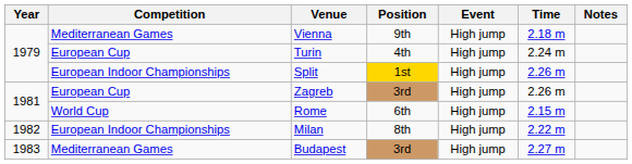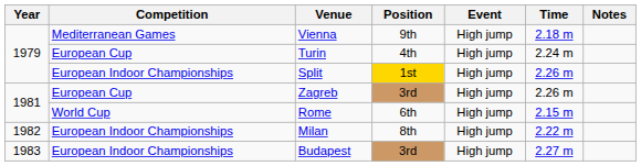 <table class="wikitable sortable" width=58% style="font-size:90%; text-align:center;">
 <tr>
 <th>Year</th>
 <th>Competition</th>
 <th>Venue</th>
 <th>Position</th>
 <th>Event</th>
 <th>Time</th>
 <th>Notes</th>
 </tr>
 <tr>
 <td rowspan=3>1979</td>
 <td align=left><a href='#'>Mediterranean Games</a></td>
 <td align=left> <a href='#'>Vienna</a></td>
 <td>9th</td>
 <td>High jump</td>
 <td><a href='#'>2.18 m</a></td>
 <td></td>
 </tr>
 <tr>
 <td align=left><a href='#'>European Cup</a></td>
 <td align=left> <a href='#'>Turin</a></td>
 <td>4th</td>
 <td>High jump</td>
 <td>2.24 m</td>
 <td></td>
 </tr>
 <tr>
 <td align=left><a href='#'>European Indoor Championships</a></td>
 <td align=left> <a href='#'>Split</a></td>
 <td bgcolor=gold>1st</td>
 <td>High jump</td>
 <td><a href='#'>2.26 m</a></td>
 <td></td>
 </tr>
 <tr>
 <td rowspan=2>1981</td>
 <td align=left><a href='#'>European Cup</a></td>
 <td align=left> <a href='#'>Zagreb</a></td>
 <td bgcolor=cc9966>3rd</td>
 <td>High jump</td>
 <td>2.26 m</td>
 <td></td>
 </tr>
 <tr>
 <td align=left><a href='#'>World Cup</a></td>
 <td align=left> <a href='#'>Rome</a></td>
 <td>6th</td>
 <td>High jump</td>
 <td><a href='#'>2.15 m</a></td>
 <td></td>
 </tr>
 <tr>
 <td>1982</td>
 <td align=left><a href='#'>European Indoor Championships</a></td>
 <td align=left> <a href='#'>Milan</a></td>
 <td>8th</td>
 <td>High jump</td>
 <td><a href='#'>2.22 m</a></td>
 <td></td>
 </tr>
 <tr>
 <td>1983</td>
-<td align=left><a href='#'>Mediterranean Games</a></td>
+<td align=left><a href='#'>European Indoor Championships</a></td>
 <td align=left> <a href='#'>Budapest</a></td>
 <td bgcolor=cc9966>3rd</td>
 <td>High jump</td>
 <td><a href='#'>2.27 m</a></td>
 <td> </td>
 </tr>
 </table>
